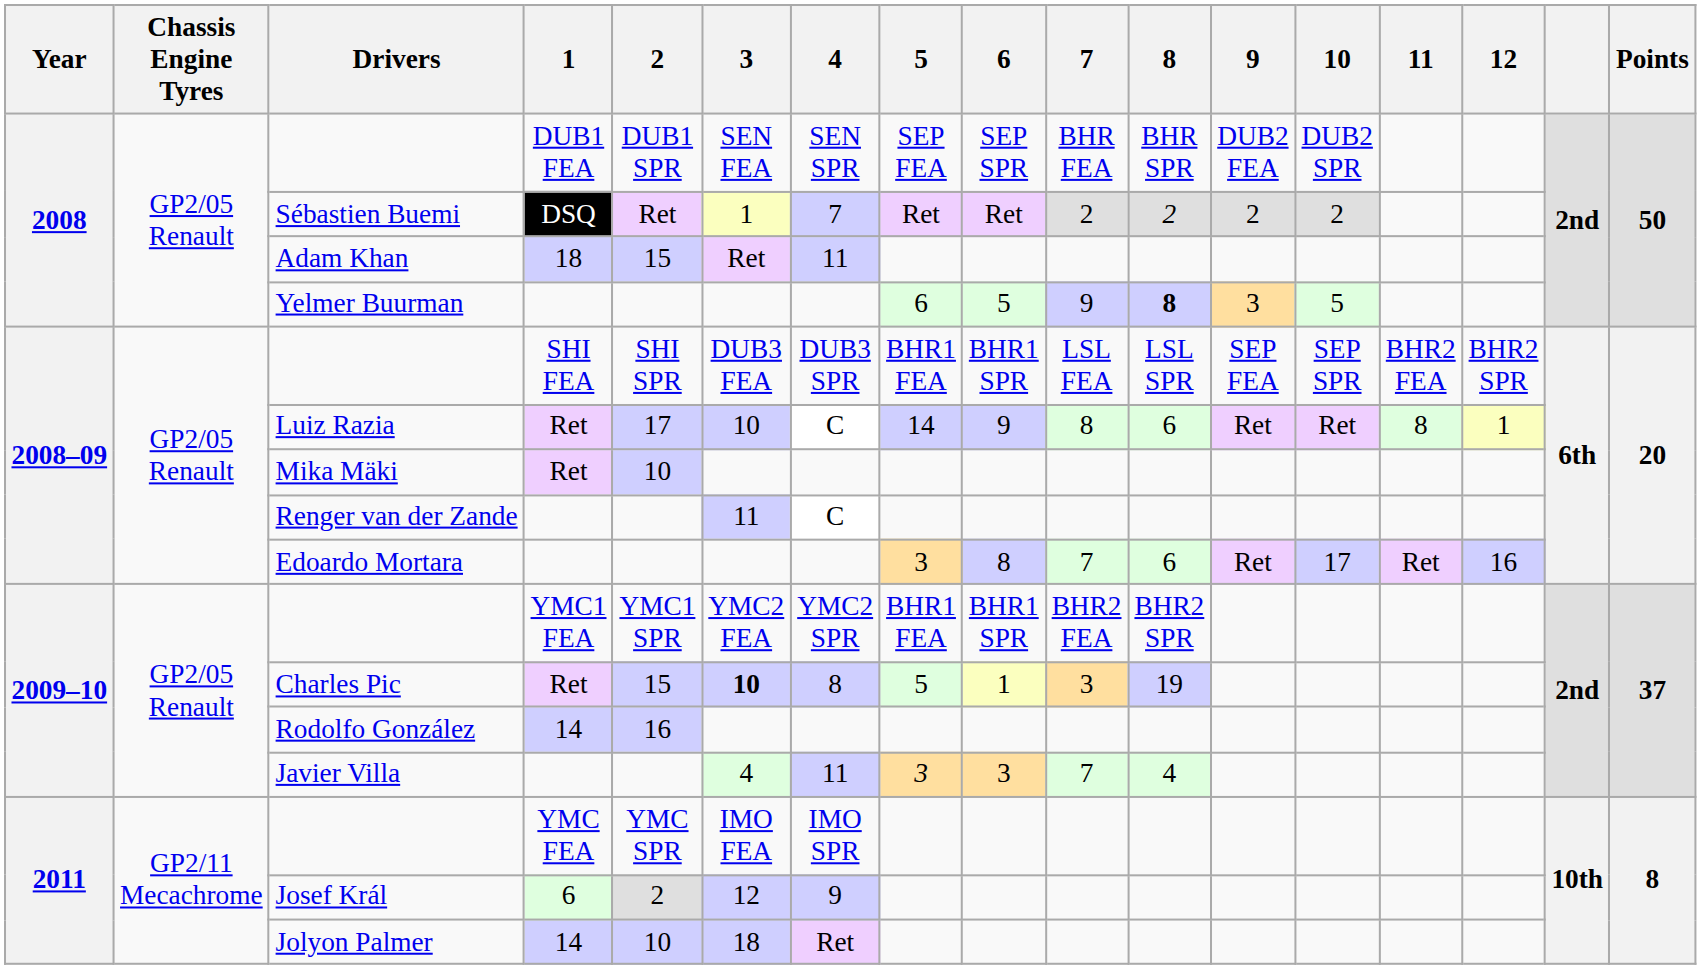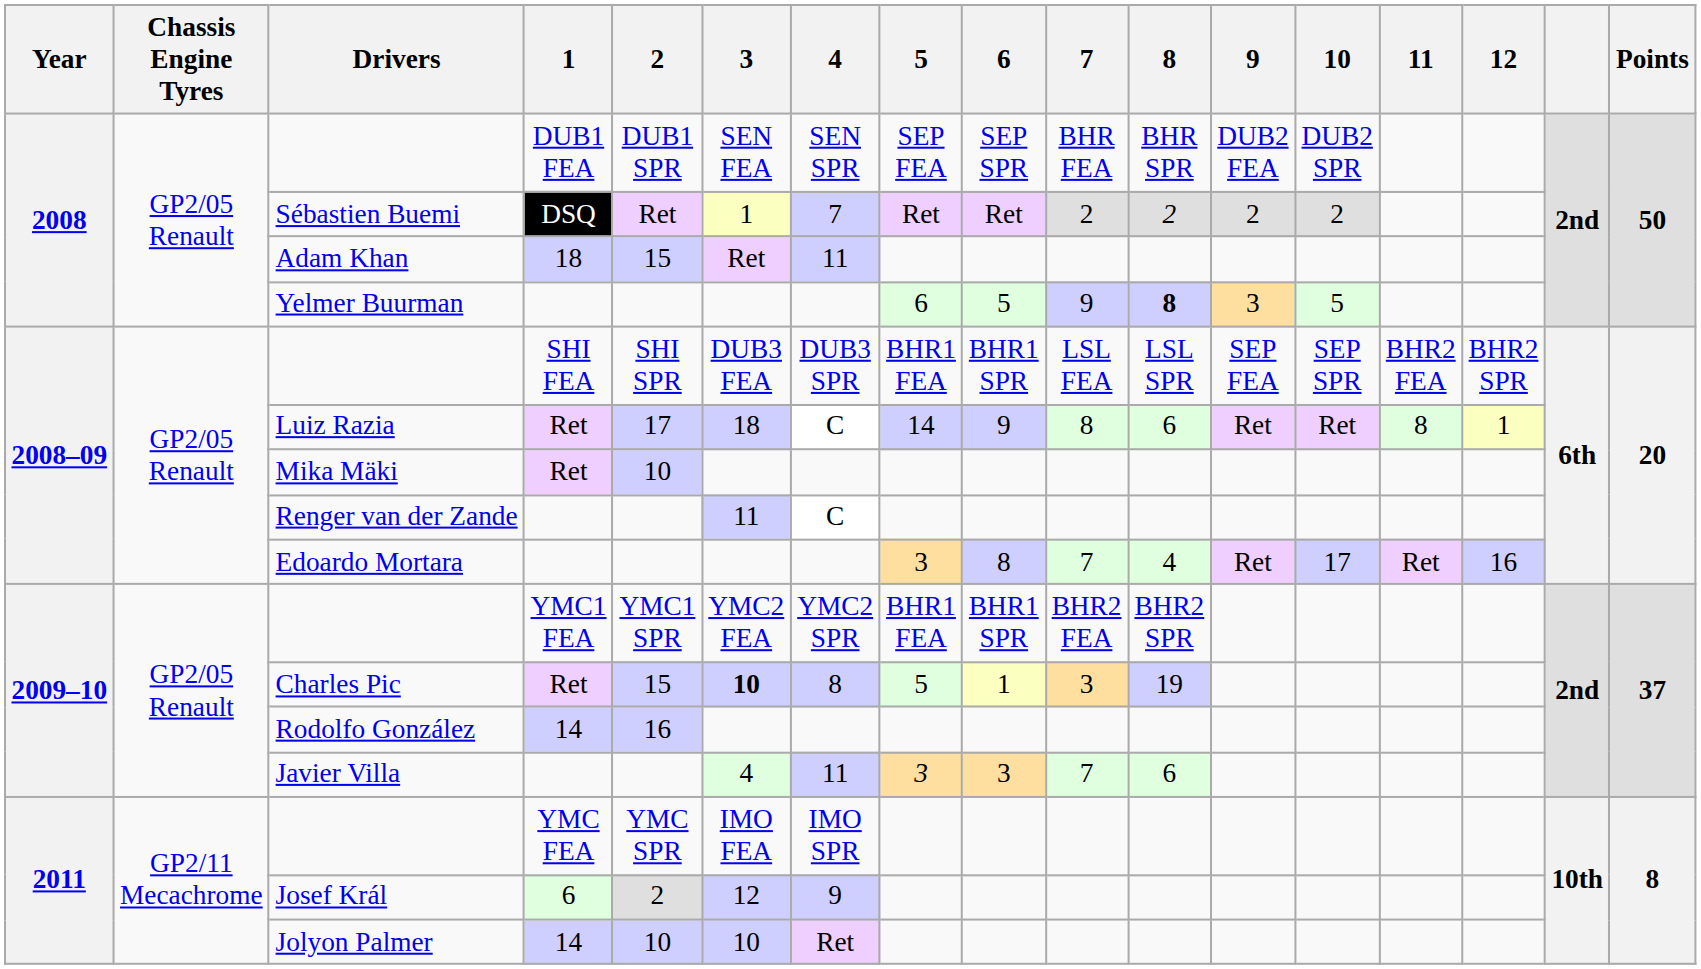 <table class="wikitable" style="text-align:center; font-size:85%;">
 <tr>
 <th>Year</th>
 <th>Chassis<br>Engine<br>Tyres</th>
 <th>Drivers</th>
 <th>1</th>
 <th>2</th>
 <th>3</th>
 <th>4</th>
 <th>5</th>
 <th>6</th>
 <th>7</th>
 <th>8</th>
 <th>9</th>
 <th>10</th>
 <th>11</th>
 <th>12</th>
 <th></th>
 <th>Points</th>
 </tr>
 <tr>
 <th rowspan=4><a href='#'>2008</a></th>
 <td rowspan=4><a href='#'>GP2/05</a><br><a href='#'>Renault</a><br></td>
 <td></td>
 <td><a href='#'>DUB1<br>FEA</a></td>
 <td><a href='#'>DUB1<br>SPR</a></td>
 <td><a href='#'>SEN<br>FEA</a></td>
 <td><a href='#'>SEN<br>SPR</a></td>
 <td><a href='#'>SEP<br>FEA</a></td>
 <td><a href='#'>SEP<br>SPR</a></td>
 <td><a href='#'>BHR<br>FEA</a></td>
 <td><a href='#'>BHR<br>SPR</a></td>
 <td><a href='#'>DUB2<br>FEA</a></td>
 <td><a href='#'>DUB2<br>SPR</a></td>
 <td></td>
 <td></td>
 <td rowspan=4 bgcolor="#DFDFDF"><strong>2nd</strong></td>
 <td rowspan=4 bgcolor="#DFDFDF"><strong>50</strong></td>
 </tr>
 <tr>
 <td align=left> <a href='#'>Sébastien Buemi</a></td>
 <td style="background:#000000; color:white">DSQ</td>
 <td bgcolor="#EFCFFF">Ret</td>
 <td bgcolor="#FBFFBF">1</td>
 <td bgcolor="#CFCFFF">7</td>
 <td bgcolor="#EFCFFF">Ret</td>
 <td bgcolor="#EFCFFF">Ret</td>
 <td bgcolor="#DFDFDF">2</td>
 <td bgcolor="#DFDFDF"><em>2</em></td>
 <td bgcolor="#DFDFDF">2</td>
 <td bgcolor="#DFDFDF">2</td>
 <td></td>
 <td></td>
 </tr>
 <tr>
 <td align=left> <a href='#'>Adam Khan</a></td>
 <td bgcolor="#CFCFFF">18</td>
 <td bgcolor="#CFCFFF">15</td>
 <td bgcolor="#EFCFFF">Ret</td>
 <td bgcolor="#CFCFFF">11</td>
 <td></td>
 <td></td>
 <td></td>
 <td></td>
 <td></td>
 <td></td>
 <td></td>
 <td></td>
 </tr>
 <tr>
 <td align=left> <a href='#'>Yelmer Buurman</a></td>
 <td></td>
 <td></td>
 <td></td>
 <td></td>
 <td bgcolor="#DFFFDF">6</td>
 <td bgcolor="#DFFFDF">5</td>
 <td bgcolor="#CFCFFF">9</td>
 <td bgcolor="#CFCFFF"><strong>8</strong></td>
 <td bgcolor="#FFDF9F">3</td>
 <td bgcolor="#DFFFDF">5</td>
 <td></td>
 <td></td>
 </tr>
 <tr>
 <th rowspan=5><a href='#'>2008–09</a></th>
 <td rowspan=5><a href='#'>GP2/05</a><br><a href='#'>Renault</a><br></td>
 <td></td>
 <td><a href='#'>SHI<br>FEA</a></td>
 <td><a href='#'>SHI<br>SPR</a></td>
 <td><a href='#'>DUB3<br>FEA</a></td>
 <td><a href='#'>DUB3<br>SPR</a></td>
 <td><a href='#'>BHR1<br>FEA</a></td>
 <td><a href='#'>BHR1<br>SPR</a></td>
 <td><a href='#'>LSL<br>FEA</a></td>
 <td><a href='#'>LSL<br>SPR</a></td>
 <td><a href='#'>SEP<br>FEA</a></td>
 <td><a href='#'>SEP<br>SPR</a></td>
 <td><a href='#'>BHR2<br>FEA</a></td>
 <td><a href='#'>BHR2<br>SPR</a></td>
 <th rowspan=5>6th</th>
 <th rowspan=5>20</th>
 </tr>
 <tr>
 <td align=left> <a href='#'>Luiz Razia</a></td>
 <td bgcolor="#EFCFFF">Ret</td>
 <td bgcolor="#CFCFFF">17</td>
-<td bgcolor="#CFCFFF">10</td>
+<td bgcolor="#CFCFFF">18</td>
 <td bgcolor="#FFFFFF">C</td>
 <td bgcolor="#CFCFFF">14</td>
 <td bgcolor="#CFCFFF">9</td>
 <td bgcolor="#DFFFDF">8</td>
 <td bgcolor="#DFFFDF">6</td>
 <td bgcolor="#EFCFFF">Ret</td>
 <td bgcolor="#EFCFFF">Ret</td>
 <td bgcolor="#DFFFDF">8</td>
 <td bgcolor="#FBFFBF">1</td>
 </tr>
 <tr>
 <td align=left> <a href='#'>Mika Mäki</a></td>
 <td bgcolor="#EFCFFF">Ret</td>
 <td bgcolor="#CFCFFF">10</td>
 <td></td>
 <td></td>
 <td></td>
 <td></td>
 <td></td>
 <td></td>
 <td></td>
 <td></td>
 <td></td>
 <td></td>
 </tr>
 <tr>
 <td align=left> <a href='#'>Renger van der Zande</a></td>
 <td></td>
 <td></td>
 <td bgcolor="#CFCFFF">11</td>
 <td bgcolor="#FFFFFF">C</td>
 <td></td>
 <td></td>
 <td></td>
 <td></td>
 <td></td>
 <td></td>
 <td></td>
 <td></td>
 </tr>
 <tr>
 <td align=left> <a href='#'>Edoardo Mortara</a></td>
 <td></td>
 <td></td>
 <td></td>
 <td></td>
 <td bgcolor="#FFDF9F">3</td>
 <td bgcolor="#CFCFFF">8</td>
 <td bgcolor="#DFFFDF">7</td>
-<td bgcolor="#DFFFDF">6</td>
+<td bgcolor="#DFFFDF">4</td>
 <td bgcolor="#EFCFFF">Ret</td>
 <td bgcolor="#CFCFFF">17</td>
 <td bgcolor="#EFCFFF">Ret</td>
 <td bgcolor="#CFCFFF">16</td>
 </tr>
 <tr>
 <th rowspan=4><a href='#'>2009–10</a></th>
 <td rowspan=4><a href='#'>GP2/05</a><br><a href='#'>Renault</a><br></td>
 <td></td>
 <td><a href='#'>YMC1<br>FEA</a></td>
 <td><a href='#'>YMC1<br>SPR</a></td>
 <td><a href='#'>YMC2<br>FEA</a></td>
 <td><a href='#'>YMC2<br>SPR</a></td>
 <td><a href='#'>BHR1<br>FEA</a></td>
 <td><a href='#'>BHR1<br>SPR</a></td>
 <td><a href='#'>BHR2<br>FEA</a></td>
 <td><a href='#'>BHR2<br>SPR</a></td>
 <td></td>
 <td></td>
 <td></td>
 <td></td>
 <td rowspan=4 bgcolor="#DFDFDF"><strong>2nd</strong></td>
 <td rowspan=4 bgcolor="#DFDFDF"><strong>37</strong></td>
 </tr>
 <tr>
 <td align=left> <a href='#'>Charles Pic</a></td>
 <td bgcolor="#EFCFFF">Ret</td>
 <td bgcolor="#CFCFFF">15</td>
 <td bgcolor="#CFCFFF"><strong>10</strong></td>
 <td bgcolor="#CFCFFF">8</td>
 <td bgcolor="#DFFFDF">5</td>
 <td bgcolor="#FBFFBF">1</td>
 <td bgcolor="#FFDF9F">3</td>
 <td bgcolor="#CFCFFF">19</td>
 <td></td>
 <td></td>
 <td></td>
 <td></td>
 </tr>
 <tr>
 <td align=left> <a href='#'>Rodolfo González</a></td>
 <td bgcolor="#CFCFFF">14</td>
 <td bgcolor="#CFCFFF">16</td>
 <td></td>
 <td></td>
 <td></td>
 <td></td>
 <td></td>
 <td></td>
 <td></td>
 <td></td>
 <td></td>
 <td></td>
 </tr>
 <tr>
 <td align=left> <a href='#'>Javier Villa</a></td>
 <td></td>
 <td></td>
 <td bgcolor="#DFFFDF">4</td>
 <td bgcolor="#CFCFFF">11</td>
 <td bgcolor="#FFDF9F"><em>3</em></td>
 <td bgcolor="#FFDF9F">3</td>
 <td bgcolor="#DFFFDF">7</td>
-<td bgcolor="#DFFFDF">4</td>
+<td bgcolor="#DFFFDF">6</td>
 <td></td>
 <td></td>
 <td></td>
 <td></td>
 </tr>
 <tr>
 <th rowspan=3><a href='#'>2011</a></th>
 <td rowspan=3><a href='#'>GP2/11</a><br><a href='#'>Mecachrome</a><br></td>
 <td></td>
 <td><a href='#'>YMC<br>FEA</a></td>
 <td><a href='#'>YMC<br>SPR</a></td>
 <td><a href='#'>IMO<br>FEA</a></td>
 <td><a href='#'>IMO<br>SPR</a></td>
 <td></td>
 <td></td>
 <td></td>
 <td></td>
 <td></td>
 <td></td>
 <td></td>
 <td></td>
 <th rowspan=3>10th</th>
 <th rowspan=3>8</th>
 </tr>
 <tr>
 <td align=left> <a href='#'>Josef Král</a></td>
 <td bgcolor="#DFFFDF">6</td>
 <td bgcolor="#DFDFDF">2</td>
 <td bgcolor="#CFCFFF">12</td>
 <td bgcolor="#CFCFFF">9</td>
 <td></td>
 <td></td>
 <td></td>
 <td></td>
 <td></td>
 <td></td>
 <td></td>
 <td></td>
 </tr>
 <tr>
 <td align=left> <a href='#'>Jolyon Palmer</a></td>
 <td bgcolor="#CFCFFF">14</td>
 <td bgcolor="#CFCFFF">10</td>
-<td bgcolor="#CFCFFF">18</td>
+<td bgcolor="#CFCFFF">10</td>
 <td bgcolor="#EFCFFF">Ret</td>
 <td></td>
 <td></td>
 <td></td>
 <td></td>
 <td></td>
 <td></td>
 <td></td>
 <td></td>
 </tr>
 </table>
